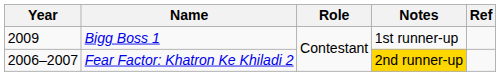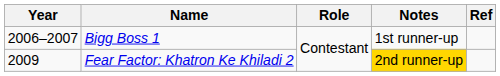 <table class="wikitable">
 <tr>
 <th>Year</th>
 <th>Name</th>
 <th>Role</th>
 <th>Notes</th>
 <th>Ref</th>
 </tr>
 <tr>
-<td>2009</td>
+<td>2006–2007</td>
 <td><em><a href='#'>Bigg Boss 1</a></em></td>
 <td rowspan="2">Contestant</td>
 <td>1st runner-up</td>
 <td style="text-align:center;"></td>
 </tr>
 <tr>
-<td>2006–2007</td>
+<td>2009</td>
 <td><em><a href='#'>Fear Factor: Khatron Ke Khiladi 2</a></em></td>
 <td style="background: gold;">2nd runner-up</td>
 <td style="text-align:center;"></td>
 </tr>
 </table>
